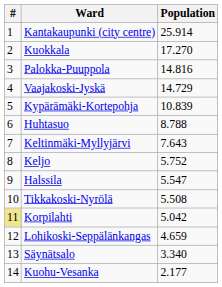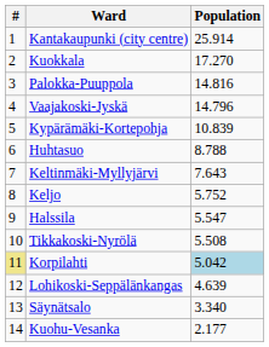 <table class="wikitable">
 <tr>
 <th>#</th>
 <th>Ward</th>
 <th>Population</th>
 </tr>
 <tr>
 <td>1</td>
 <td><a href='#'>Kantakaupunki (city centre)</a></td>
 <td>25.914</td>
 </tr>
 <tr>
 <td>2</td>
 <td><a href='#'>Kuokkala</a></td>
 <td>17.270</td>
 </tr>
 <tr>
 <td>3</td>
 <td><a href='#'>Palokka-Puuppola</a></td>
 <td>14.816</td>
 </tr>
 <tr>
 <td>4</td>
 <td><a href='#'>Vaajakoski-Jyskä</a></td>
-<td>14.729</td>
+<td>14.796</td>
 </tr>
 <tr>
 <td>5</td>
 <td><a href='#'>Kypärämäki-Kortepohja</a></td>
 <td>10.839</td>
 </tr>
 <tr>
 <td>6</td>
 <td><a href='#'>Huhtasuo</a></td>
 <td>8.788</td>
 </tr>
 <tr>
 <td>7</td>
 <td><a href='#'>Keltinmäki-Myllyjärvi</a></td>
 <td>7.643</td>
 </tr>
 <tr>
 <td>8</td>
 <td><a href='#'>Keljo</a></td>
 <td>5.752</td>
 </tr>
 <tr>
 <td>9</td>
 <td><a href='#'>Halssila</a></td>
 <td>5.547</td>
 </tr>
 <tr>
 <td>10</td>
 <td><a href='#'>Tikkakoski-Nyrölä</a></td>
 <td>5.508</td>
 </tr>
 <tr>
 <td style="background: khaki;">11</td>
 <td><a href='#'>Korpilahti</a></td>
-<td>5.042</td>
+<td style="background: lightblue;">5.042</td>
 </tr>
 <tr>
 <td>12</td>
 <td><a href='#'>Lohikoski-Seppälänkangas</a></td>
-<td>4.659</td>
+<td>4.639</td>
 </tr>
 <tr>
 <td>13</td>
 <td><a href='#'>Säynätsalo</a></td>
 <td>3.340</td>
 </tr>
 <tr>
 <td>14</td>
 <td><a href='#'>Kuohu-Vesanka</a></td>
 <td>2.177</td>
 </tr>
 </table>
